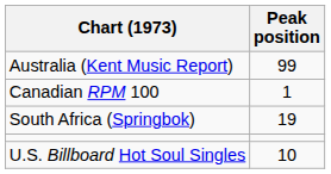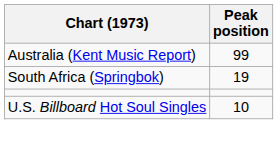 <table class="wikitable sortable">
 <tr>
 <th>Chart (1973)</th>
 <th>Peak<br>position</th>
 </tr>
 <tr>
 <td>Australia (<a href='#'>Kent Music Report</a>)</td>
 <td style="text-align:center;">99</td>
-</tr>
-<tr>
-<td>Canadian <em><a href='#'>RPM</a></em> 100</td>
-<td style="text-align:center;">1</td>
 </tr>
 <tr>
 <td>South Africa (<a href='#'>Springbok</a>)</td>
 <td align="center">19</td>
 </tr>
 <tr>
 <td></td>
 </tr>
 <tr>
 <td>U.S. <em>Billboard</em> <a href='#'>Hot Soul Singles</a></td>
 <td style="text-align:center;">10</td>
 </tr>
 </table>
